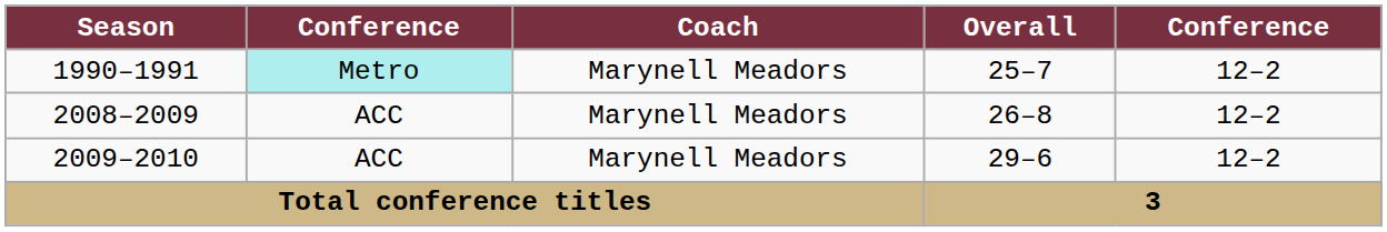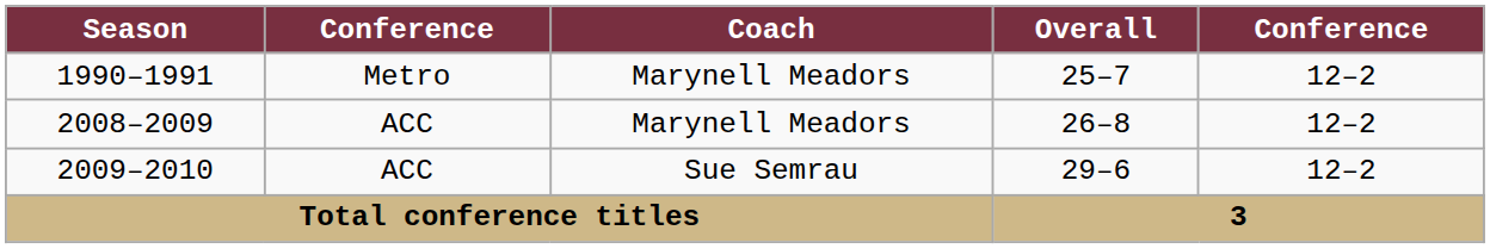 <table cellpadding="1" style="width:75%;" class="wikitable">
 <tr>
 <th style="background:#782F40; color:white;">Season</th>
 <th style="background:#782F40; color:white;">Conference</th>
 <th style="background:#782F40; color:white;">Coach</th>
 <th style="background:#782F40; color:white;">Overall</th>
 <th style="background:#782F40; color:white;">Conference</th>
 </tr>
 <tr style="text-align:center;">
 <td>1990–1991</td>
-<td style="background: paleturquoise;">Metro</td>
+<td>Metro</td>
 <td>Marynell Meadors</td>
 <td>25–7</td>
 <td>12–2</td>
 </tr>
 <tr style="text-align:center;">
 <td>2008–2009</td>
 <td>ACC</td>
 <td>Marynell Meadors</td>
 <td>26–8</td>
 <td>12–2</td>
 </tr>
 <tr style="text-align:center;">
 <td>2009–2010</td>
 <td>ACC</td>
-<td>Marynell Meadors</td>
+<td>Sue Semrau</td>
 <td>29–6</td>
 <td>12–2</td>
 </tr>
 <tr style="text-align:center;" class="sortbottom">
 <th colspan=3; style="background:#CEB888; color:black;">Total conference titles</th>
 <th colspan=2; style="background:#CEB888; color:black;"><strong>3</strong></th>
 </tr>
 </table>
